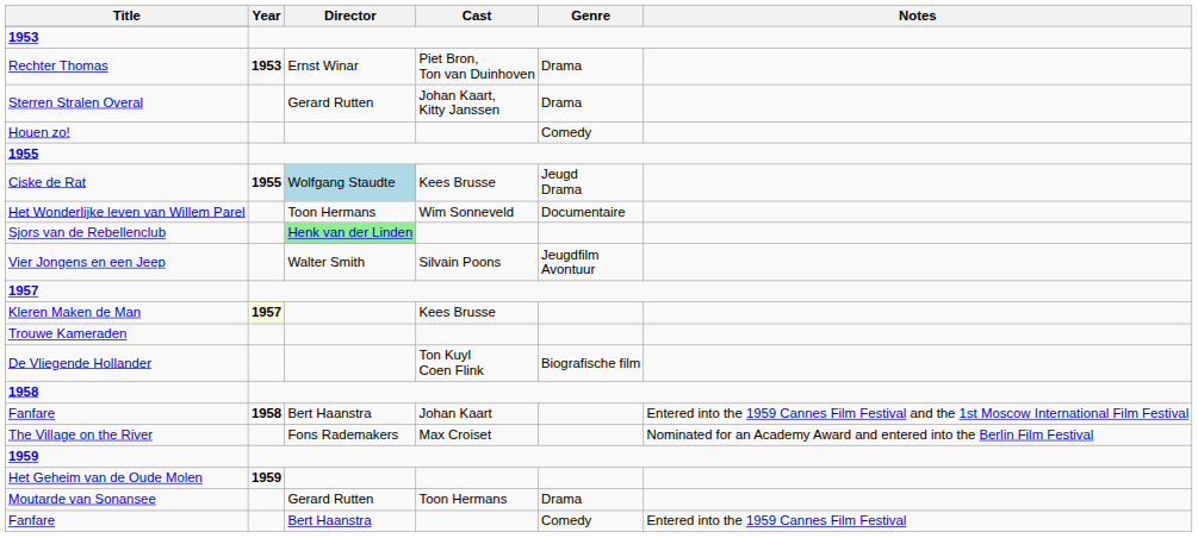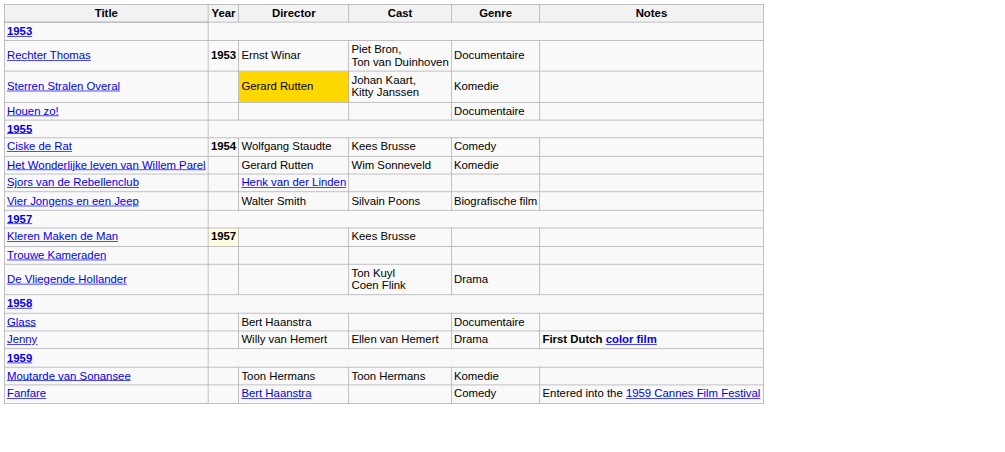 <table class="wikitable">
 <tr>
 <th>Title</th>
 <th>Year</th>
 <th>Director</th>
 <th>Cast</th>
 <th>Genre</th>
 <th>Notes</th>
 </tr>
 <tr>
 </tr>
 <tr>
 <td><strong><a href='#'>1953</a></strong></td>
 </tr>
 <tr>
 <td><a href='#'>Rechter Thomas</a></td>
 <td><strong>1953</strong></td>
 <td>Ernst Winar</td>
 <td>Piet Bron,<br>Ton van Duinhoven</td>
-<td>Drama</td>
+<td>Documentaire</td>
 <td></td>
 </tr>
 <tr>
 <td><a href='#'>Sterren Stralen Overal</a></td>
 <td></td>
-<td>Gerard Rutten</td>
+<td style="background: gold;">Gerard Rutten</td>
 <td>Johan Kaart,<br>Kitty Janssen</td>
-<td>Drama</td>
+<td>Komedie</td>
 <td></td>
 </tr>
 <tr>
 <td><a href='#'>Houen zo!</a></td>
 <td></td>
 <td></td>
 <td></td>
-<td>Comedy</td>
+<td>Documentaire</td>
 <td></td>
 </tr>
 <tr>
 <td><strong><a href='#'>1955</a></strong></td>
 </tr>
 <tr>
 <td><a href='#'>Ciske de Rat</a></td>
-<td><strong>1955</strong></td>
-<td style="background: lightblue;">Wolfgang Staudte</td>
+<td><strong>1954</strong></td>
+<td>Wolfgang Staudte</td>
 <td>Kees Brusse</td>
-<td>Jeugd<br>Drama</td>
+<td>Comedy</td>
 <td></td>
 </tr>
 <tr>
 <td><a href='#'>Het Wonderlijke leven van Willem Parel</a></td>
 <td></td>
-<td>Toon Hermans</td>
+<td>Gerard Rutten</td>
 <td>Wim Sonneveld</td>
-<td>Documentaire</td>
+<td>Komedie</td>
 <td></td>
 </tr>
 <tr>
 <td><a href='#'>Sjors van de Rebellenclub</a></td>
 <td></td>
-<td style="background: lightgreen;"><a href='#'>Henk van der Linden</a></td>
+<td><a href='#'>Henk van der Linden</a></td>
 <td></td>
 <td></td>
 <td></td>
 </tr>
 <tr>
 <td><a href='#'>Vier Jongens en een Jeep</a></td>
 <td></td>
 <td>Walter Smith</td>
 <td>Silvain Poons</td>
-<td>Jeugdfilm<br>Avontuur</td>
+<td>Biografische film</td>
 <td></td>
 </tr>
 <tr>
 <td><strong><a href='#'>1957</a></strong></td>
 </tr>
 <tr>
 <td><a href='#'>Kleren Maken de Man</a></td>
 <td style="background: lightyellow;"><strong>1957</strong></td>
 <td></td>
 <td>Kees Brusse</td>
 <td></td>
 <td></td>
 </tr>
 <tr>
 <td><a href='#'>Trouwe Kameraden</a></td>
 <td></td>
 <td></td>
 <td></td>
 <td></td>
 <td></td>
 </tr>
 <tr>
 <td><a href='#'>De Vliegende Hollander</a></td>
 <td></td>
 <td></td>
 <td>Ton Kuyl<br>Coen Flink</td>
-<td>Biografische film</td>
+<td>Drama</td>
 <td></td>
 </tr>
 <tr>
 <td><strong><a href='#'>1958</a></strong></td>
 </tr>
 <tr>
-<td><a href='#'>Fanfare</a></td>
-<td><strong>1958</strong></td>
+<td><a href='#'>Glass</a></td>
+<td></td>
 <td>Bert Haanstra</td>
-<td>Johan Kaart</td>
 <td></td>
-<td>Entered into the <a href='#'>1959 Cannes Film Festival</a> and the <a href='#'>1st Moscow International Film Festival</a></td>
+<td>Documentaire</td>
+<td></td>
 </tr>
 <tr>
-<td><a href='#'>The Village on the River</a></td>
+<td><a href='#'>Jenny</a></td>
 <td></td>
-<td>Fons Rademakers</td>
-<td>Max Croiset</td>
-<td></td>
-<td>Nominated for an Academy Award and entered into the <a href='#'>Berlin Film Festival</a></td>
+<td>Willy van Hemert</td>
+<td>Ellen van Hemert</td>
+<td>Drama</td>
+<td><strong>First Dutch <a href='#'>color film</a></strong></td>
 </tr>
 <tr>
 <td><strong><a href='#'>1959</a></strong></td>
 </tr>
 <tr>
-<td><a href='#'>Het Geheim van de Oude Molen</a></td>
-<td><strong>1959</strong></td>
-<td></td>
-<td></td>
-<td></td>
-<td></td>
-</tr>
-<tr>
 <td><a href='#'>Moutarde van Sonansee</a></td>
 <td></td>
-<td>Gerard Rutten</td>
 <td>Toon Hermans</td>
-<td>Drama</td>
+<td>Toon Hermans</td>
+<td>Komedie</td>
 <td></td>
 </tr>
 <tr>
 <td><a href='#'>Fanfare</a></td>
 <td></td>
 <td><a href='#'>Bert Haanstra</a></td>
 <td></td>
 <td>Comedy</td>
 <td>Entered into the <a href='#'>1959 Cannes Film Festival</a></td>
 </tr>
 </table>
